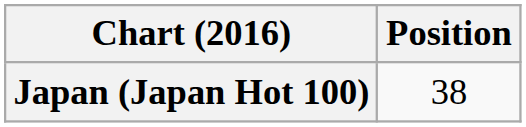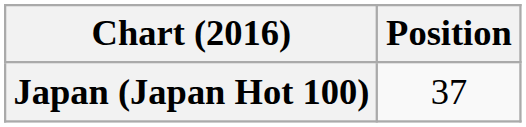 <table class="wikitable plainrowheaders" style="text-align:center;">
 <tr>
 <th>Chart (2016)</th>
 <th>Position</th>
 </tr>
 <tr>
 <th scope="row">Japan (Japan Hot 100)</th>
-<td align="center">38</td>
+<td align="center">37</td>
 </tr>
 </table>
